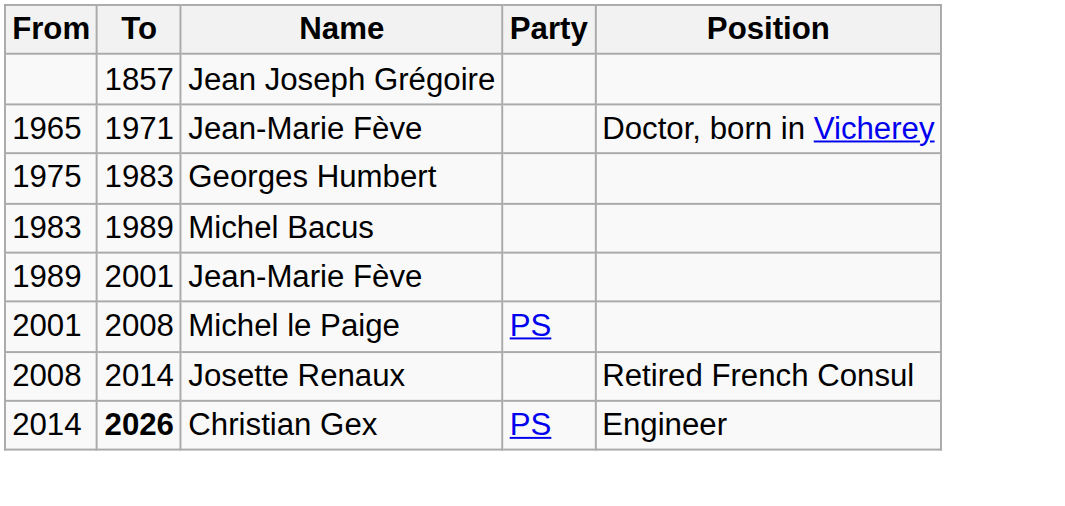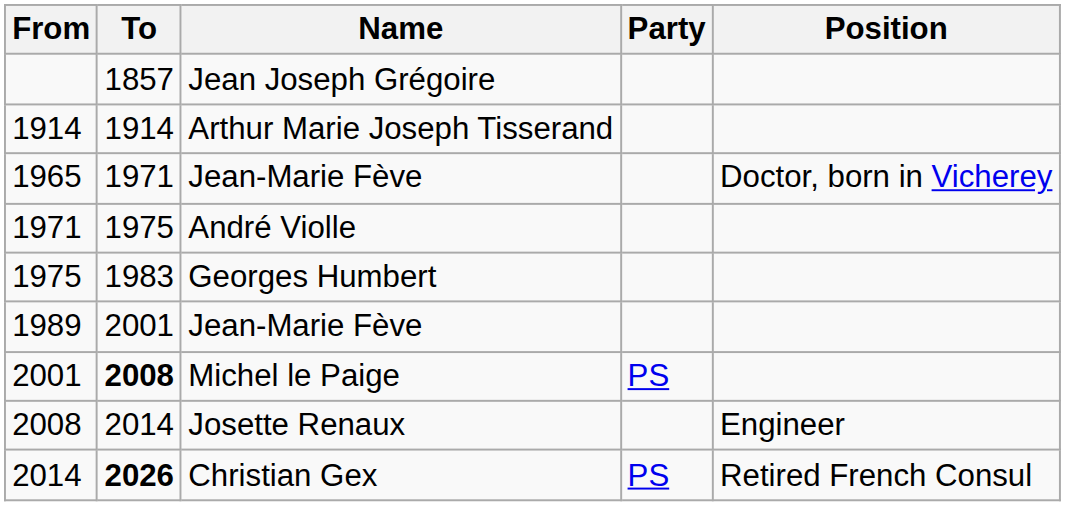 <table class="wikitable">
 <tr>
 <th>From</th>
 <th>To</th>
 <th>Name</th>
 <th>Party</th>
 <th>Position</th>
 </tr>
 <tr>
 <td></td>
 <td>1857</td>
 <td>Jean Joseph Grégoire</td>
 <td></td>
 <td></td>
 </tr>
 <tr>
+<td>1914</td>
+<td>1914</td>
+<td>Arthur Marie Joseph Tisserand</td>
+<td></td>
+<td></td>
+</tr>
+<tr>
 <td>1965</td>
 <td>1971</td>
 <td>Jean-Marie Fève</td>
 <td></td>
 <td>Doctor, born in <a href='#'>Vicherey</a></td>
 </tr>
 <tr>
+<td>1971</td>
 <td>1975</td>
-<td>1983</td>
-<td>Georges Humbert</td>
+<td>André Violle</td>
 <td></td>
 <td></td>
 </tr>
 <tr>
+<td>1975</td>
 <td>1983</td>
-<td>1989</td>
-<td>Michel Bacus</td>
+<td>Georges Humbert</td>
 <td></td>
 <td></td>
 </tr>
 <tr>
 <td>1989</td>
 <td>2001</td>
 <td>Jean-Marie Fève</td>
 <td></td>
 <td></td>
 </tr>
 <tr>
 <td>2001</td>
-<td>2008</td>
+<td><strong>2008</strong></td>
 <td>Michel le Paige</td>
 <td><a href='#'>PS</a></td>
 <td></td>
 </tr>
 <tr>
 <td>2008</td>
 <td>2014</td>
 <td>Josette Renaux</td>
 <td></td>
-<td>Retired French Consul</td>
+<td>Engineer</td>
 </tr>
 <tr>
 <td>2014</td>
 <td><strong>2026</strong></td>
 <td>Christian Gex</td>
 <td><a href='#'>PS</a></td>
-<td>Engineer</td>
+<td>Retired French Consul</td>
 </tr>
 </table>
